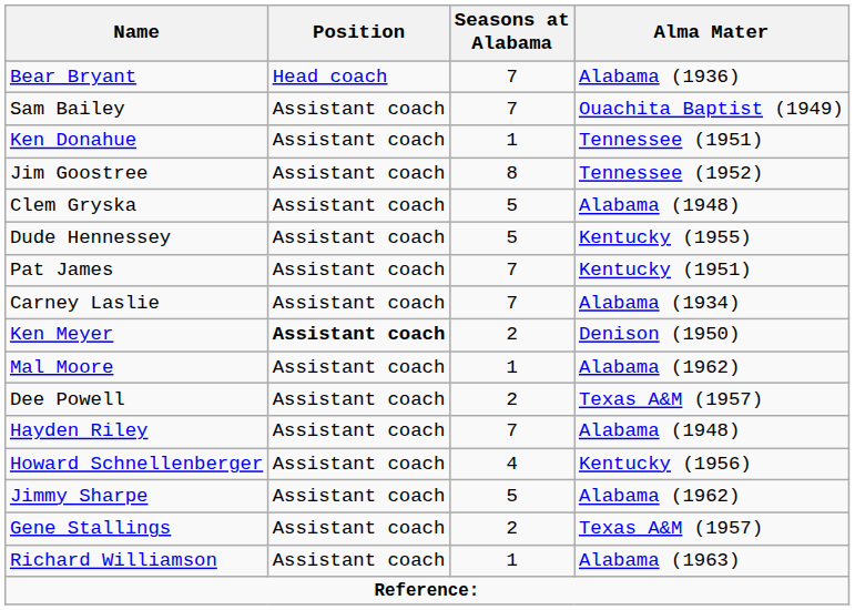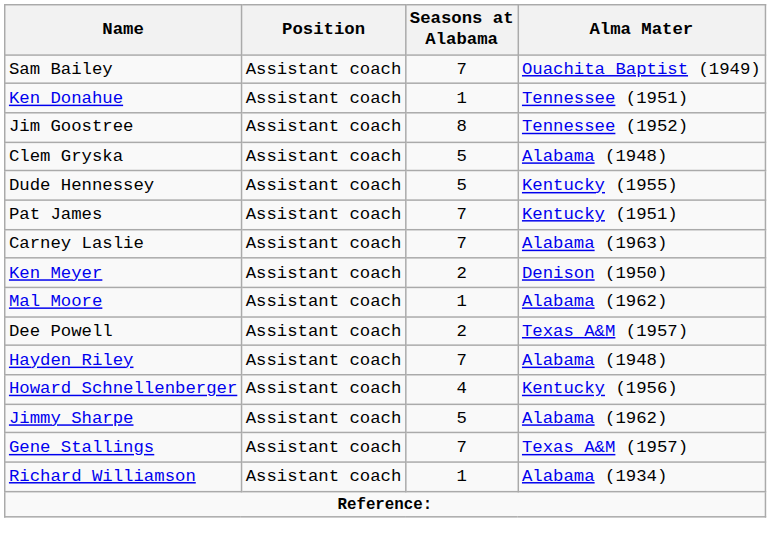 <table class="wikitable" border="1" style="font-size:90%;">
 <tr>
 <th>Name</th>
 <th>Position</th>
 <th>Seasons at<br>Alabama</th>
 <th>Alma Mater</th>
-</tr>
-<tr>
-<td><a href='#'>Bear Bryant</a></td>
-<td><a href='#'>Head coach</a></td>
-<td align=center>7</td>
-<td><a href='#'>Alabama</a> (1936)</td>
 </tr>
 <tr>
 <td>Sam Bailey</td>
 <td>Assistant coach</td>
 <td align=center>7</td>
 <td><a href='#'>Ouachita Baptist</a> (1949)</td>
 </tr>
 <tr>
 <td><a href='#'>Ken Donahue</a></td>
 <td>Assistant coach</td>
 <td align=center>1</td>
 <td><a href='#'>Tennessee</a> (1951)</td>
 </tr>
 <tr>
 <td>Jim Goostree</td>
 <td>Assistant coach</td>
 <td align=center>8</td>
 <td><a href='#'>Tennessee</a> (1952)</td>
 </tr>
 <tr>
 <td>Clem Gryska</td>
 <td>Assistant coach</td>
 <td align=center>5</td>
 <td><a href='#'>Alabama</a> (1948)</td>
 </tr>
 <tr>
 <td>Dude Hennessey</td>
 <td>Assistant coach</td>
 <td align=center>5</td>
 <td><a href='#'>Kentucky</a> (1955)</td>
 </tr>
 <tr>
 <td>Pat James</td>
 <td>Assistant coach</td>
 <td align=center>7</td>
 <td><a href='#'>Kentucky</a> (1951)</td>
 </tr>
 <tr>
 <td>Carney Laslie</td>
 <td>Assistant coach</td>
 <td align=center>7</td>
-<td><a href='#'>Alabama</a> (1934)</td>
+<td><a href='#'>Alabama</a> (1963)</td>
 </tr>
 <tr>
 <td><a href='#'>Ken Meyer</a></td>
-<td><strong>Assistant coach</strong></td>
+<td>Assistant coach</td>
 <td align=center>2</td>
 <td><a href='#'>Denison</a> (1950)</td>
 </tr>
 <tr>
 <td><a href='#'>Mal Moore</a></td>
 <td>Assistant coach</td>
 <td align=center>1</td>
 <td><a href='#'>Alabama</a> (1962)</td>
 </tr>
 <tr>
 <td>Dee Powell</td>
 <td>Assistant coach</td>
 <td align=center>2</td>
 <td><a href='#'>Texas A&M</a> (1957)</td>
 </tr>
 <tr>
 <td><a href='#'>Hayden Riley</a></td>
 <td>Assistant coach</td>
 <td align=center>7</td>
 <td><a href='#'>Alabama</a>  (1948)</td>
 </tr>
 <tr>
 <td><a href='#'>Howard Schnellenberger</a></td>
 <td>Assistant coach</td>
 <td align=center>4</td>
 <td><a href='#'>Kentucky</a> (1956)</td>
 </tr>
 <tr>
 <td><a href='#'>Jimmy Sharpe</a></td>
 <td>Assistant coach</td>
 <td align=center>5</td>
 <td><a href='#'>Alabama</a> (1962)</td>
 </tr>
 <tr>
 <td><a href='#'>Gene Stallings</a></td>
 <td>Assistant coach</td>
-<td align=center>2</td>
+<td align=center>7</td>
 <td><a href='#'>Texas A&M</a> (1957)</td>
 </tr>
 <tr>
 <td><a href='#'>Richard Williamson</a></td>
 <td>Assistant coach</td>
 <td align=center>1</td>
-<td><a href='#'>Alabama</a> (1963)</td>
+<td><a href='#'>Alabama</a> (1934)</td>
 </tr>
 <tr>
 <td colspan="4" style="font-size: 8pt" align="center"><strong>Reference:</strong></td>
 </tr>
 </table>
